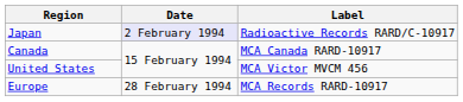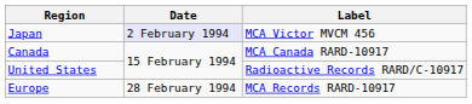 <table class="wikitable" border="1">
 <tr>
 <th width="130">Region</th>
 <th width="130">Date</th>
 <th>Label</th>
 </tr>
 <tr>
 <td><a href='#'>Japan</a></td>
 <td style="background: lavender;">2 February 1994</td>
-<td><a href='#'>Radioactive Records</a> RARD/C-10917</td>
+<td><a href='#'>MCA Victor</a> MVCM 456</td>
 </tr>
 <tr>
 <td><a href='#'>Canada</a></td>
 <td rowspan="2">15 February 1994</td>
 <td><a href='#'>MCA Canada</a> RARD-10917</td>
 </tr>
 <tr>
 <td><a href='#'>United States</a></td>
-<td><a href='#'>MCA Victor</a> MVCM 456</td>
+<td><a href='#'>Radioactive Records</a> RARD/C-10917</td>
 </tr>
 <tr>
 <td><a href='#'>Europe</a></td>
 <td>28 February 1994</td>
 <td><a href='#'>MCA Records</a> RARD-10917</td>
 </tr>
 </table>
